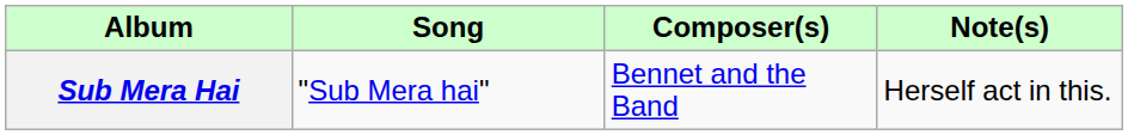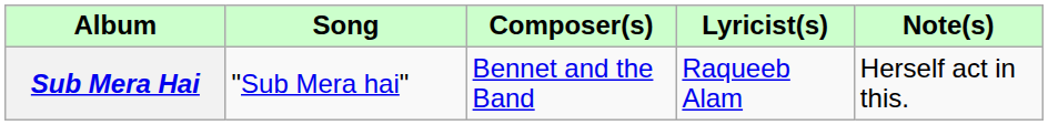 <table class="wikitable plainrowheaders" width="100%">
 <tr style="background:#cfc; text-align:center;">
 <td scope="col" width=21%><strong>Album</strong></td>
 <td scope="col" width=23%><strong>Song</strong></td>
 <td scope="col" width=20%><strong>Composer(s)</strong></td>
+<td scope="col" width=17%><strong>Lyricist(s)</strong></td>
 <td scope="col" width=18%><strong>Note(s)</strong></td>
 </tr>
 <tr>
 <th scope="row"><em><a href='#'>Sub Mera Hai</a></em></th>
 <td>"<a href='#'>Sub Mera hai</a>"</td>
 <td><a href='#'>Bennet and the Band</a></td>
+<td><a href='#'>Raqueeb Alam</a></td>
 <td>Herself act in this.</td>
 </tr>
 </table>
